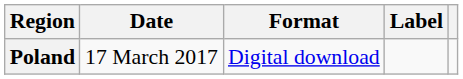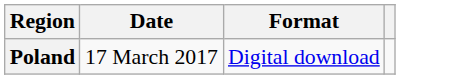 <table class="wikitable plainrowheaders">
 <tr>
 <th scope="col">Region</th>
 <th scope="col">Date</th>
 <th scope="col">Format</th>
-<th scope="col">Label</th>
 <th scope="col"></th>
 </tr>
 <tr>
 <th scope="row">Poland</th>
 <td>17 March 2017</td>
 <td><a href='#'>Digital download</a></td>
-<td></td>
 <td align="center"></td>
 </tr>
 </table>
